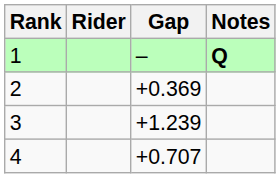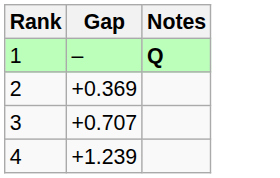 <table class="wikitable" style="font-size:95%" style="text-align:center; width:35em;">
 <tr>
 <th>Rank</th>
-<th>Rider</th>
 <th>Gap</th>
 <th>Notes</th>
 </tr>
 <tr bgcolor=bbffbb>
 <td>1</td>
-<td align=left></td>
 <td>–</td>
 <td><strong>Q</strong></td>
 </tr>
 <tr>
 <td>2</td>
-<td align=left></td>
 <td>+0.369</td>
 <td></td>
 </tr>
 <tr>
 <td>3</td>
-<td align=left></td>
-<td>+1.239</td>
+<td>+0.707</td>
 <td></td>
 </tr>
 <tr>
 <td>4</td>
-<td align=left></td>
-<td>+0.707</td>
+<td>+1.239</td>
 <td></td>
 </tr>
 </table>
